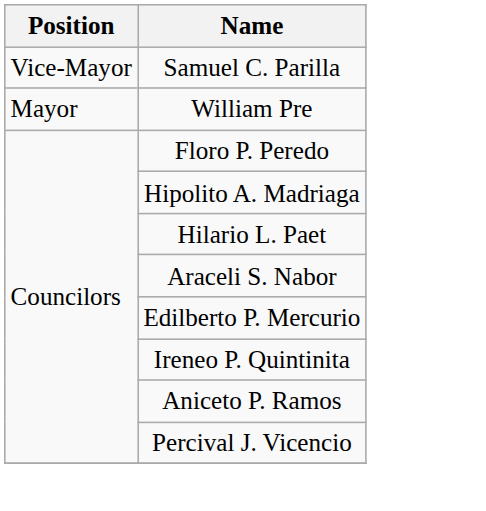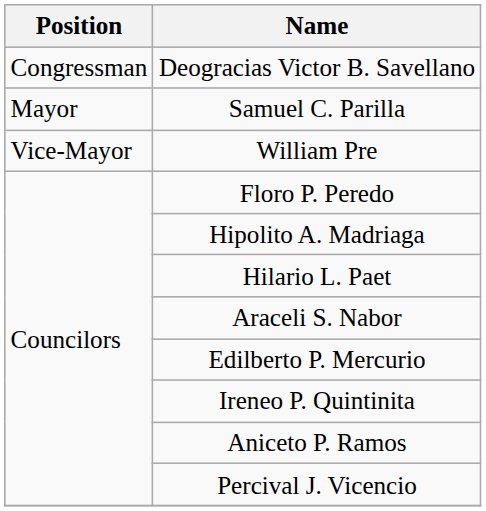 <table class="wikitable" style="line-height:1.20em; font-size:100%;">
 <tr>
 <th>Position</th>
 <th>Name</th>
 </tr>
 <tr>
-<td>Vice-Mayor</td>
+<td>Congressman</td>
+<td style="text-align:center;">Deogracias Victor B. Savellano</td>
+</tr>
+<tr>
+<td>Mayor</td>
 <td style="text-align:center;">Samuel C. Parilla</td>
 </tr>
 <tr>
-<td>Mayor</td>
+<td>Vice-Mayor</td>
 <td style="text-align:center;">William Pre</td>
 </tr>
 <tr>
 <td rowspan=8>Councilors</td>
 <td style="text-align:center;">Floro P. Peredo</td>
 </tr>
 <tr>
 <td style="text-align:center;">Hipolito A. Madriaga</td>
 </tr>
 <tr>
 <td style="text-align:center;">Hilario L. Paet</td>
 </tr>
 <tr>
 <td style="text-align:center;">Araceli S. Nabor</td>
 </tr>
 <tr>
 <td style="text-align:center;">Edilberto P. Mercurio</td>
 </tr>
 <tr>
 <td style="text-align:center;">Ireneo P. Quintinita</td>
 </tr>
 <tr>
 <td style="text-align:center;">Aniceto P. Ramos</td>
 </tr>
 <tr>
 <td style="text-align:center;">Percival J. Vicencio</td>
 </tr>
 <tr>
 </tr>
 </table>
